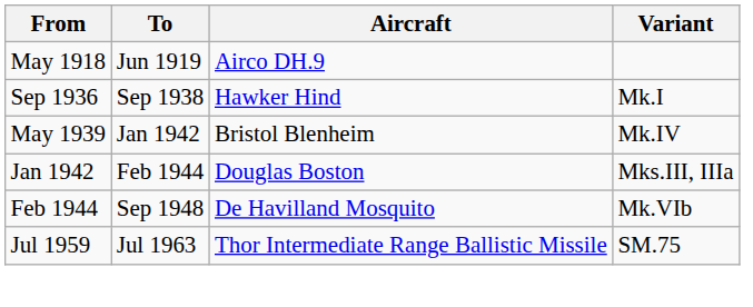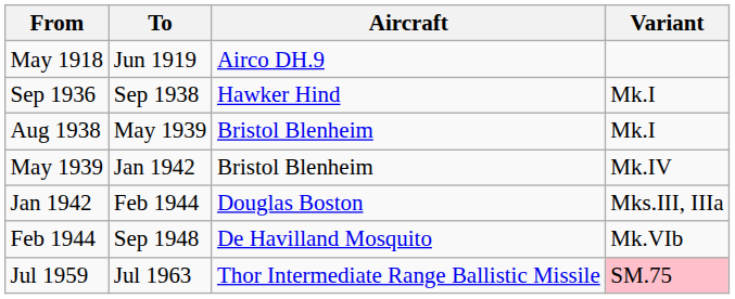 <table class="wikitable">
 <tr>
 <th>From</th>
 <th>To</th>
 <th>Aircraft</th>
 <th>Variant</th>
 </tr>
 <tr>
 <td>May 1918</td>
 <td>Jun 1919</td>
 <td><a href='#'>Airco DH.9</a></td>
 <td></td>
 </tr>
 <tr>
 <td>Sep 1936</td>
 <td>Sep 1938</td>
 <td><a href='#'>Hawker Hind</a></td>
+<td>Mk.I</td>
+</tr>
+<tr>
+<td>Aug 1938</td>
+<td>May 1939</td>
+<td><a href='#'>Bristol Blenheim</a></td>
 <td>Mk.I</td>
 </tr>
 <tr>
 <td>May 1939</td>
 <td>Jan 1942</td>
 <td>Bristol Blenheim</td>
 <td>Mk.IV</td>
 </tr>
 <tr>
 <td>Jan 1942</td>
 <td>Feb 1944</td>
 <td><a href='#'>Douglas Boston</a></td>
 <td>Mks.III, IIIa</td>
 </tr>
 <tr>
 <td>Feb 1944</td>
 <td>Sep 1948</td>
 <td><a href='#'>De Havilland Mosquito</a></td>
 <td>Mk.VIb</td>
 </tr>
 <tr>
 <td>Jul 1959</td>
 <td>Jul 1963</td>
 <td><a href='#'>Thor Intermediate Range Ballistic Missile</a></td>
-<td>SM.75</td>
+<td style="background: pink;">SM.75</td>
 </tr>
 </table>
